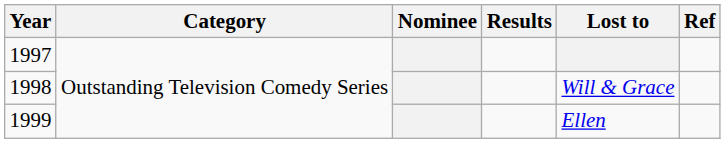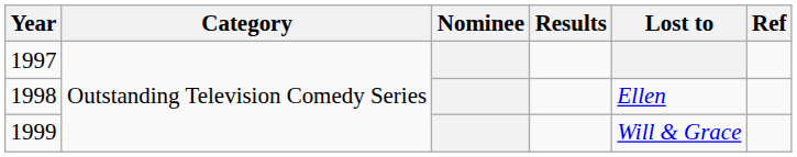 <table class="wikitable">
 <tr>
 <th>Year</th>
 <th>Category</th>
 <th>Nominee</th>
 <th>Results</th>
 <th>Lost to</th>
 <th>Ref</th>
 </tr>
 <tr>
 <td>1997</td>
 <td rowspan="3">Outstanding Television Comedy Series</td>
 <th></th>
 <td></td>
 <th></th>
 <td></td>
 </tr>
 <tr>
 <td>1998</td>
 <th></th>
 <td></td>
-<td><em><a href='#'>Will & Grace</a></em></td>
+<td><em><a href='#'>Ellen</a></em></td>
 <td></td>
 </tr>
 <tr>
 <td>1999</td>
 <th></th>
 <td></td>
-<td><em><a href='#'>Ellen</a></em></td>
+<td><em><a href='#'>Will & Grace</a></em></td>
 <td></td>
 </tr>
 </table>
